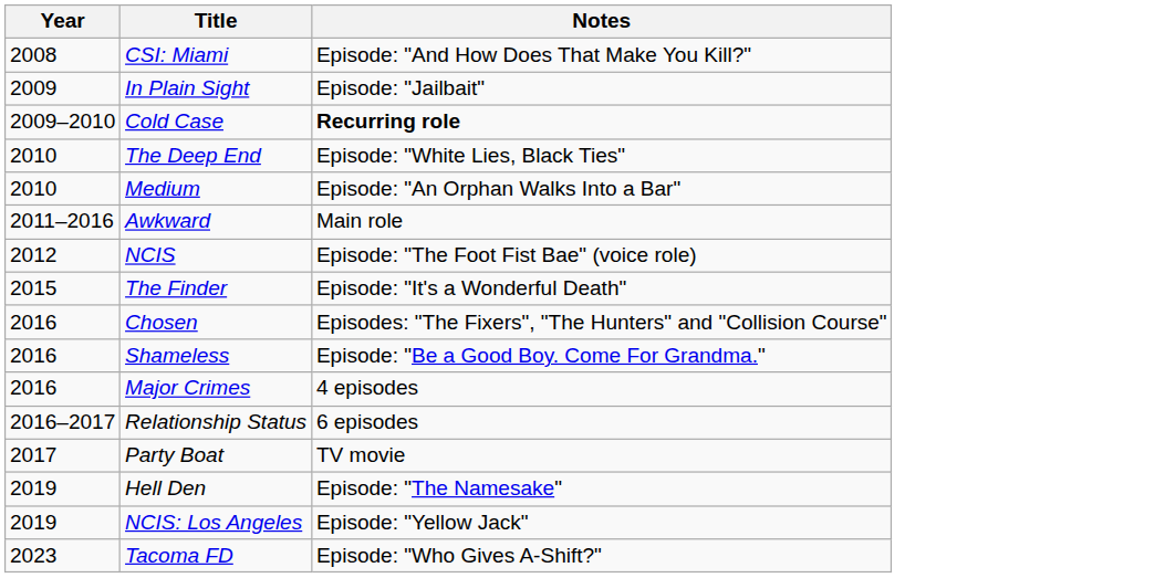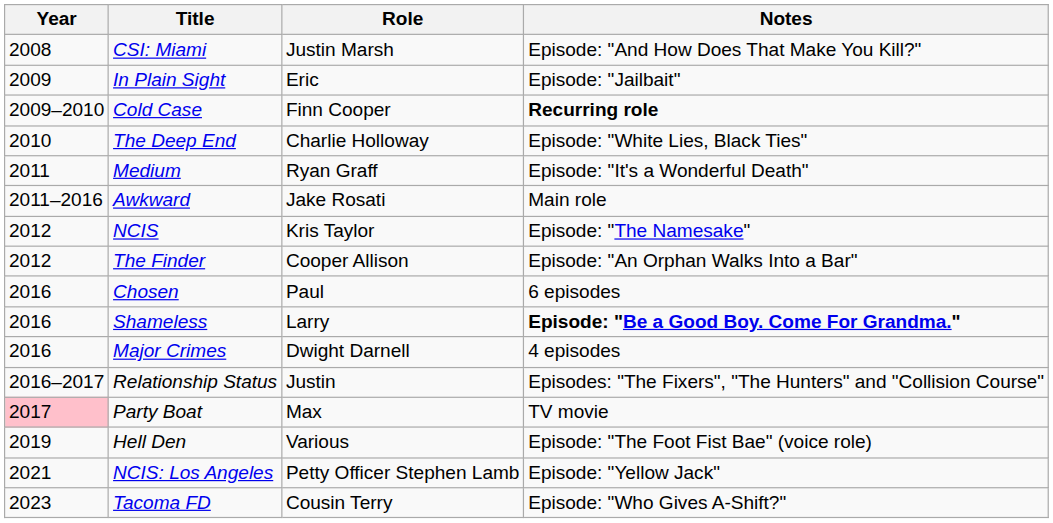 <table class="wikitable">
 <tr>
 <th>Year</th>
 <th>Title</th>
+<th>Role</th>
 <th>Notes</th>
 </tr>
 <tr>
 <td>2008</td>
 <td><em><a href='#'>CSI: Miami</a></em></td>
+<td>Justin Marsh</td>
 <td>Episode: "And How Does That Make You Kill?"</td>
 </tr>
 <tr>
 <td>2009</td>
 <td><em><a href='#'>In Plain Sight</a></em></td>
+<td>Eric</td>
 <td>Episode: "Jailbait"</td>
 </tr>
 <tr>
 <td>2009–2010</td>
 <td><em><a href='#'>Cold Case</a></em></td>
+<td>Finn Cooper</td>
 <td><strong>Recurring role</strong></td>
 </tr>
 <tr>
 <td>2010</td>
 <td><em><a href='#'>The Deep End</a></em></td>
+<td>Charlie Holloway</td>
 <td>Episode: "White Lies, Black Ties"</td>
 </tr>
 <tr>
-<td>2010</td>
+<td>2011</td>
 <td><em><a href='#'>Medium</a></em></td>
-<td>Episode: "An Orphan Walks Into a Bar"</td>
+<td>Ryan Graff</td>
+<td>Episode: "It's a Wonderful Death"</td>
 </tr>
 <tr>
 <td>2011–2016</td>
 <td><em><a href='#'>Awkward</a></em></td>
+<td>Jake Rosati</td>
 <td>Main role</td>
 </tr>
 <tr>
 <td>2012</td>
 <td><em><a href='#'>NCIS</a></em></td>
-<td>Episode: "The Foot Fist Bae" (voice role)</td>
+<td>Kris Taylor</td>
+<td>Episode: "<a href='#'>The Namesake</a>"</td>
 </tr>
 <tr>
-<td>2015</td>
+<td>2012</td>
 <td><em><a href='#'>The Finder</a></em></td>
-<td>Episode: "It's a Wonderful Death"</td>
+<td>Cooper Allison</td>
+<td>Episode: "An Orphan Walks Into a Bar"</td>
 </tr>
 <tr>
 <td>2016</td>
 <td><em><a href='#'>Chosen</a></em></td>
-<td>Episodes: "The Fixers", "The Hunters" and "Collision Course"</td>
+<td>Paul</td>
+<td>6 episodes</td>
 </tr>
 <tr>
 <td>2016</td>
 <td><em><a href='#'>Shameless</a></em></td>
-<td>Episode: "<a href='#'>Be a Good Boy. Come For Grandma.</a>"</td>
+<td>Larry</td>
+<td><strong>Episode: "<a href='#'>Be a Good Boy. Come For Grandma.</a>"</strong></td>
 </tr>
 <tr>
 <td>2016</td>
 <td><em><a href='#'>Major Crimes</a></em></td>
+<td>Dwight Darnell</td>
 <td>4 episodes</td>
 </tr>
 <tr>
 <td>2016–2017</td>
 <td><em>Relationship Status</em></td>
-<td>6 episodes</td>
+<td>Justin</td>
+<td>Episodes: "The Fixers", "The Hunters" and "Collision Course"</td>
 </tr>
 <tr>
-<td>2017</td>
+<td style="background: pink;">2017</td>
 <td><em>Party Boat</em></td>
+<td>Max</td>
 <td>TV movie</td>
 </tr>
 <tr>
 <td>2019</td>
 <td><em>Hell Den</em></td>
-<td>Episode: "<a href='#'>The Namesake</a>"</td>
+<td>Various</td>
+<td>Episode: "The Foot Fist Bae" (voice role)</td>
 </tr>
 <tr>
-<td>2019</td>
+<td>2021</td>
 <td><em><a href='#'>NCIS: Los Angeles</a></em></td>
+<td>Petty Officer Stephen Lamb</td>
 <td>Episode: "Yellow Jack"</td>
 </tr>
 <tr>
 <td>2023</td>
 <td><em><a href='#'>Tacoma FD</a></em></td>
+<td>Cousin Terry</td>
 <td>Episode: "Who Gives A-Shift?"</td>
 </tr>
 </table>
